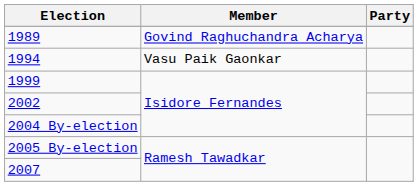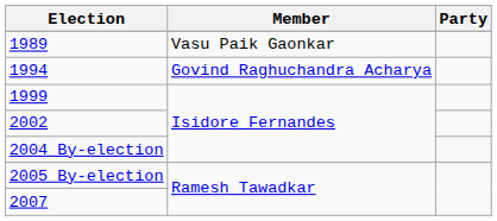 <table class="wikitable sortable">
 <tr>
 <th>Election</th>
 <th>Member</th>
 <th colspan=2>Party</th>
 </tr>
 <tr>
 </tr>
 <tr>
 <td><a href='#'>1989</a></td>
-<td><a href='#'>Govind Raghuchandra Acharya</a></td>
+<td>Vasu Paik Gaonkar</td>
 <td></td>
 </tr>
 <tr>
 <td><a href='#'>1994</a></td>
-<td>Vasu Paik Gaonkar</td>
+<td><a href='#'>Govind Raghuchandra Acharya</a></td>
 <td></td>
 </tr>
 <tr>
 <td><a href='#'>1999</a></td>
 <td rowspan=3><a href='#'>Isidore Fernandes</a></td>
 <td></td>
 </tr>
 <tr>
 <td><a href='#'>2002</a></td>
 <td></td>
 </tr>
 <tr>
 <td><a href='#'>2004 By-election</a></td>
 <td></td>
 </tr>
 <tr>
 <td><a href='#'>2005 By-election</a></td>
 <td rowspan=2><a href='#'>Ramesh Tawadkar</a></td>
 </tr>
 <tr>
 <td><a href='#'>2007</a></td>
 </tr>
 </table>
